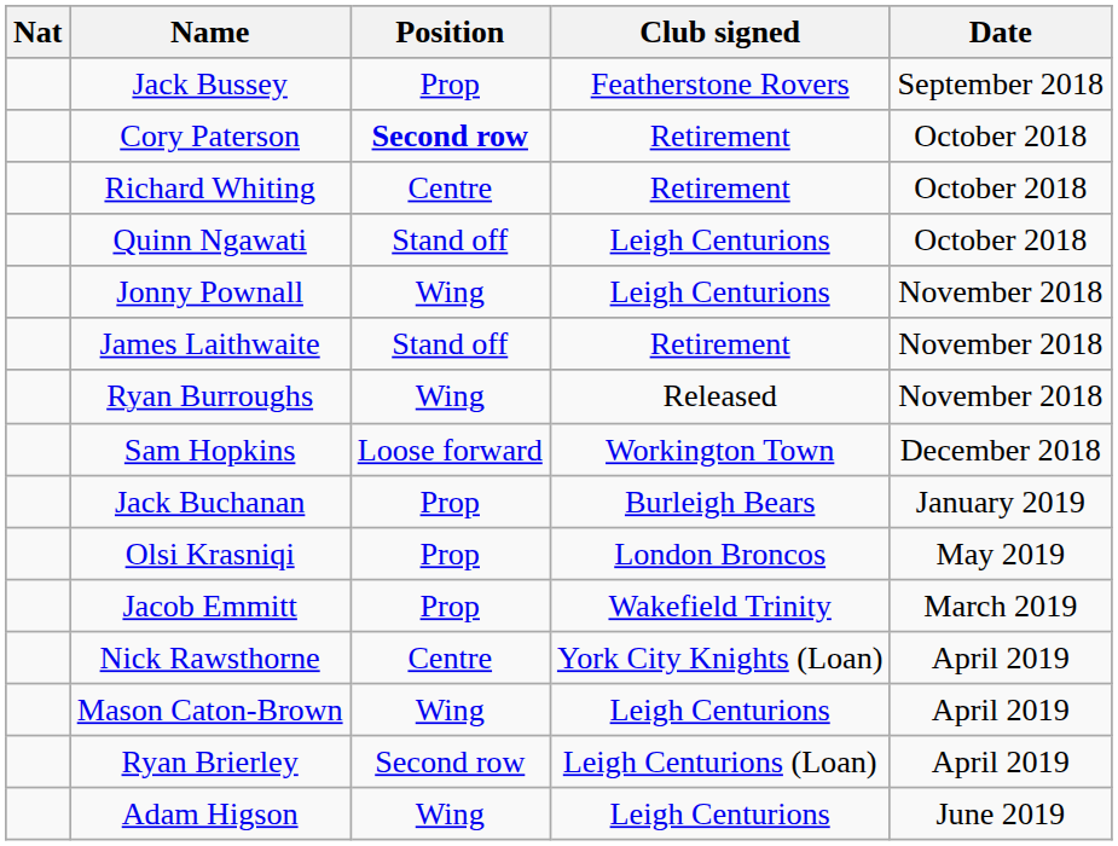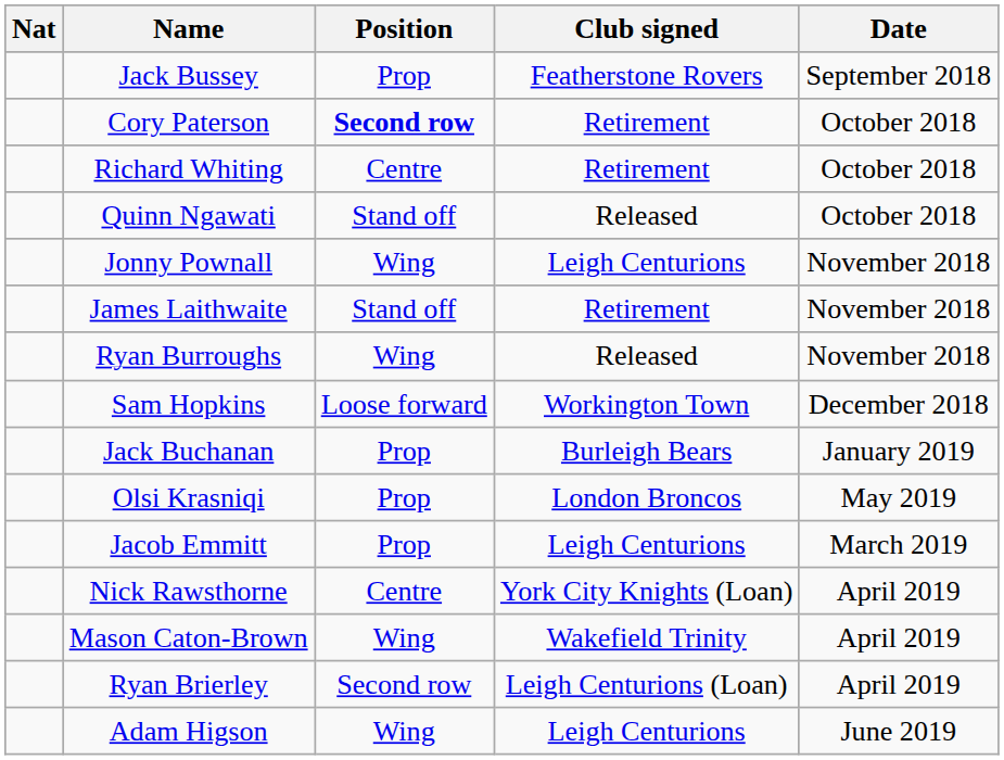 <table class="wikitable sortable" style="font-size:95%; text-align:center;">
 <tr>
 <th>Nat</th>
 <th>Name</th>
 <th>Position</th>
 <th>Club signed</th>
 <th>Date</th>
 </tr>
 <tr>
 <td></td>
 <td><a href='#'>Jack Bussey</a></td>
 <td><a href='#'>Prop</a></td>
 <td> <a href='#'>Featherstone Rovers</a></td>
 <td>September 2018</td>
 </tr>
 <tr>
 <td></td>
 <td><a href='#'>Cory Paterson</a></td>
 <td><strong><a href='#'>Second row</a></strong></td>
 <td><a href='#'>Retirement</a></td>
 <td>October 2018</td>
 </tr>
 <tr>
 <td></td>
 <td><a href='#'>Richard Whiting</a></td>
 <td><a href='#'>Centre</a></td>
 <td><a href='#'>Retirement</a></td>
 <td>October 2018</td>
 </tr>
 <tr>
 <td></td>
 <td><a href='#'>Quinn Ngawati</a></td>
 <td><a href='#'>Stand off</a></td>
-<td> <a href='#'>Leigh Centurions</a></td>
+<td>Released</td>
 <td>October 2018</td>
 </tr>
 <tr>
 <td></td>
 <td><a href='#'>Jonny Pownall</a></td>
 <td><a href='#'>Wing</a></td>
 <td> <a href='#'>Leigh Centurions</a></td>
 <td>November 2018</td>
 </tr>
 <tr>
 <td></td>
 <td><a href='#'>James Laithwaite</a></td>
 <td><a href='#'>Stand off</a></td>
 <td><a href='#'>Retirement</a></td>
 <td>November 2018</td>
 </tr>
 <tr>
 <td></td>
 <td><a href='#'>Ryan Burroughs</a></td>
 <td><a href='#'>Wing</a></td>
 <td>Released</td>
 <td>November 2018</td>
 </tr>
 <tr>
 <td></td>
 <td><a href='#'>Sam Hopkins</a></td>
 <td><a href='#'>Loose forward</a></td>
 <td> <a href='#'>Workington Town</a></td>
 <td>December 2018</td>
 </tr>
 <tr>
 <td></td>
 <td><a href='#'>Jack Buchanan</a></td>
 <td><a href='#'>Prop</a></td>
 <td><a href='#'>Burleigh Bears</a></td>
 <td>January 2019</td>
 </tr>
 <tr>
 <td></td>
 <td><a href='#'>Olsi Krasniqi</a></td>
 <td><a href='#'>Prop</a></td>
 <td> <a href='#'>London Broncos</a></td>
 <td>May 2019</td>
 </tr>
 <tr>
 <td></td>
 <td><a href='#'>Jacob Emmitt</a></td>
 <td><a href='#'>Prop</a></td>
-<td> <a href='#'>Wakefield Trinity</a></td>
+<td> <a href='#'>Leigh Centurions</a></td>
 <td>March 2019</td>
 </tr>
 <tr>
 <td></td>
 <td><a href='#'>Nick Rawsthorne</a></td>
 <td><a href='#'>Centre</a></td>
 <td> <a href='#'>York City Knights</a> (Loan)</td>
 <td>April 2019</td>
 </tr>
 <tr>
 <td></td>
 <td><a href='#'>Mason Caton-Brown</a></td>
 <td><a href='#'>Wing</a></td>
-<td> <a href='#'>Leigh Centurions</a></td>
+<td> <a href='#'>Wakefield Trinity</a></td>
 <td>April 2019</td>
 </tr>
 <tr>
 <td></td>
 <td><a href='#'>Ryan Brierley</a></td>
 <td><a href='#'>Second row</a></td>
 <td> <a href='#'>Leigh Centurions</a> (Loan)</td>
 <td>April 2019</td>
 </tr>
 <tr>
 <td></td>
 <td><a href='#'>Adam Higson</a></td>
 <td><a href='#'>Wing</a></td>
 <td> <a href='#'>Leigh Centurions</a></td>
 <td>June 2019</td>
 </tr>
 </table>
